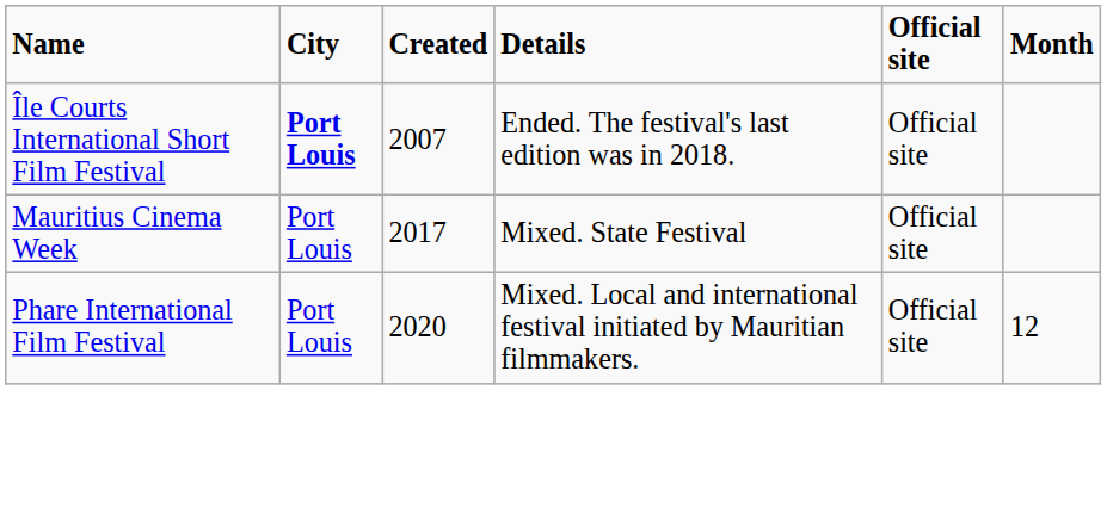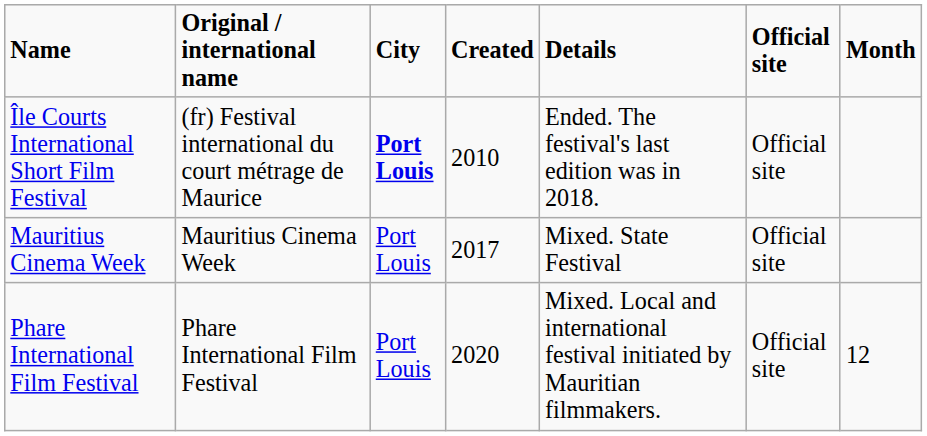 <table class="wikitable">
 <tr>
 <td><strong>Name</strong></td>
+<td><strong>Original / international name</strong></td>
 <td><strong>City</strong></td>
 <td><strong>Created</strong></td>
 <td><strong>Details</strong></td>
 <td><strong>Official site</strong></td>
 <td><strong>Month</strong></td>
 </tr>
 <tr>
 <td><a href='#'>Île Courts International Short Film Festival</a></td>
+<td>(fr) Festival international du court métrage de Maurice</td>
 <td><strong><a href='#'>Port Louis</a></strong></td>
-<td>2007</td>
+<td>2010</td>
 <td>Ended. The festival's last edition was in 2018.</td>
 <td>Official site</td>
 <td></td>
 </tr>
 <tr>
 <td><a href='#'>Mauritius Cinema Week</a></td>
+<td>Mauritius Cinema Week</td>
 <td><a href='#'>Port Louis</a></td>
 <td>2017</td>
 <td>Mixed. State Festival</td>
 <td>Official site</td>
 <td></td>
 </tr>
 <tr>
 <td><a href='#'>Phare International Film Festival</a></td>
+<td>Phare International Film Festival</td>
 <td><a href='#'>Port Louis</a></td>
 <td>2020</td>
 <td>Mixed. Local and international festival initiated by Mauritian filmmakers.</td>
 <td>Official site</td>
 <td>12</td>
 </tr>
 </table>
